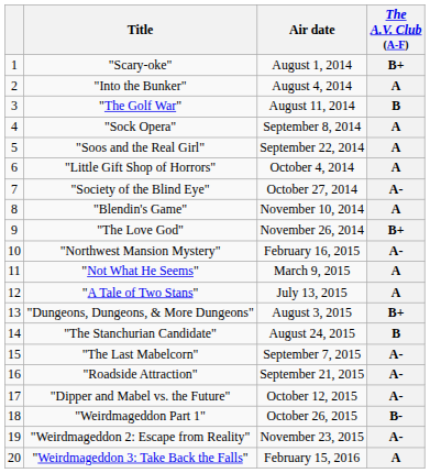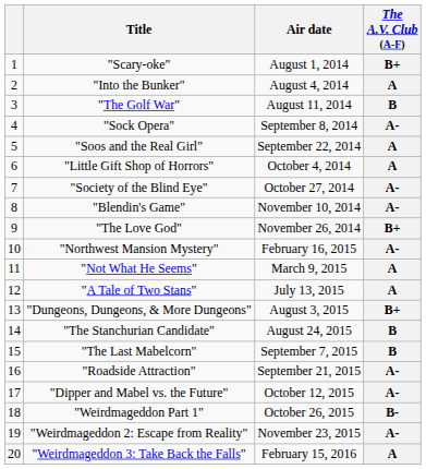 <table class="wikitable sortable" style="text-align:center;">
 <tr>
 <th></th>
 <th>Title</th>
 <th>Air date</th>
 <th><em><a href='#'>The <br>A.V. Club</a></em><br><small>(<a href='#'>A-F</a>)</small></th>
 </tr>
 <tr>
 <td>1</td>
 <td>"Scary-oke"</td>
 <td>August 1, 2014</td>
 <th>B+</th>
 </tr>
 <tr>
 <td>2</td>
 <td>"Into the Bunker"</td>
 <td>August 4, 2014</td>
 <th>A</th>
 </tr>
 <tr>
 <td>3</td>
 <td>"<a href='#'>The Golf War</a>"</td>
 <td>August 11, 2014</td>
 <th>B</th>
 </tr>
 <tr>
 <td>4</td>
 <td>"Sock Opera"</td>
 <td>September 8, 2014</td>
-<th>A</th>
+<th>A-</th>
 </tr>
 <tr>
 <td>5</td>
 <td>"Soos and the Real Girl"</td>
 <td>September 22, 2014</td>
 <th>A</th>
 </tr>
 <tr>
 <td>6</td>
 <td>"Little Gift Shop of Horrors"</td>
 <td>October 4, 2014</td>
 <th>A</th>
 </tr>
 <tr>
 <td>7</td>
 <td>"Society of the Blind Eye"</td>
 <td>October 27, 2014</td>
 <th>A-</th>
 </tr>
 <tr>
 <td>8</td>
 <td>"Blendin's Game"</td>
 <td>November 10, 2014</td>
-<th>A</th>
+<th>A-</th>
 </tr>
 <tr>
 <td>9</td>
 <td>"The Love God"</td>
 <td>November 26, 2014</td>
 <th>B+</th>
 </tr>
 <tr>
 <td>10</td>
 <td>"Northwest Mansion Mystery"</td>
 <td>February 16, 2015</td>
 <th>A-</th>
 </tr>
 <tr>
 <td>11</td>
 <td>"<a href='#'>Not What He Seems</a>"</td>
 <td>March 9, 2015</td>
 <th>A</th>
 </tr>
 <tr>
 <td>12</td>
 <td>"<a href='#'>A Tale of Two Stans</a>"</td>
 <td>July 13, 2015</td>
 <th>A</th>
 </tr>
 <tr>
 <td>13</td>
 <td>"Dungeons, Dungeons, & More Dungeons"</td>
 <td>August 3, 2015</td>
 <th>B+</th>
 </tr>
 <tr>
 <td>14</td>
 <td>"The Stanchurian Candidate"</td>
 <td>August 24, 2015</td>
 <th>B</th>
 </tr>
 <tr>
 <td>15</td>
 <td>"The Last Mabelcorn"</td>
 <td>September 7, 2015</td>
-<th>A-</th>
+<th>B</th>
 </tr>
 <tr>
 <td>16</td>
 <td>"Roadside Attraction"</td>
 <td>September 21, 2015</td>
 <th>A-</th>
 </tr>
 <tr>
 <td>17</td>
 <td>"Dipper and Mabel vs. the Future"</td>
 <td>October 12, 2015</td>
 <th>A-</th>
 </tr>
 <tr>
 <td>18</td>
 <td>"Weirdmageddon Part 1"</td>
 <td>October 26, 2015</td>
 <th>B-</th>
 </tr>
 <tr>
 <td>19</td>
 <td>"Weirdmageddon 2: Escape from Reality"</td>
 <td>November 23, 2015</td>
 <th>A-</th>
 </tr>
 <tr>
 <td>20</td>
 <td>"<a href='#'>Weirdmageddon 3: Take Back the Falls</a>"</td>
 <td>February 15, 2016</td>
 <th>A</th>
 </tr>
 </table>
